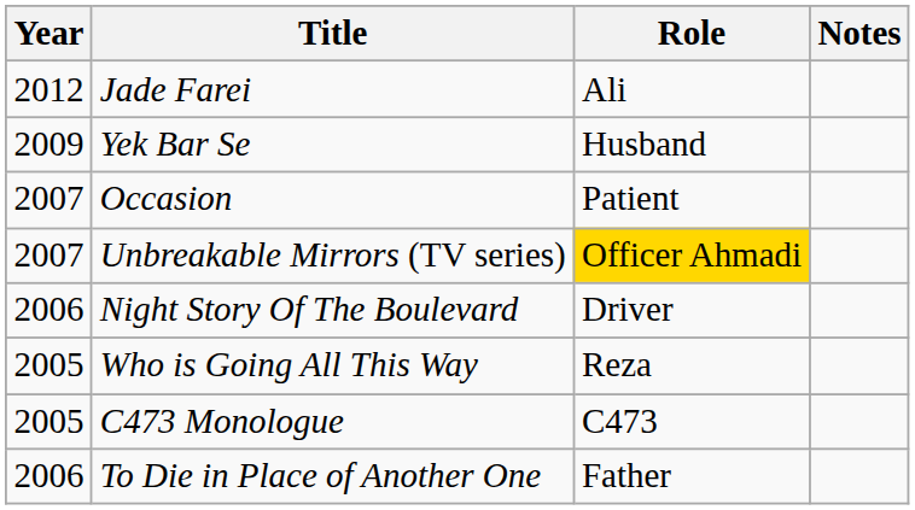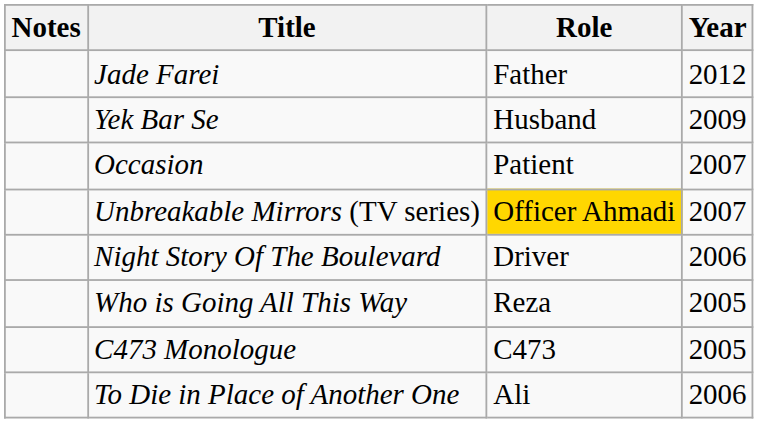 <table class="wikitable sortable">
 <tr>
-<th>Year</th>
+<th>Notes</th>
 <th>Title</th>
 <th>Role</th>
-<th>Notes</th>
+<th>Year</th>
 </tr>
 <tr>
+<td></td>
+<td><em>Jade Farei</em></td>
+<td>Father</td>
 <td>2012</td>
-<td><em>Jade Farei</em></td>
-<td>Ali</td>
-<td></td>
 </tr>
 <tr>
-<td>2009</td>
+<td></td>
 <td><em>Yek Bar Se</em></td>
 <td>Husband</td>
-<td></td>
+<td>2009</td>
 </tr>
 <tr>
-<td>2007</td>
+<td></td>
 <td><em>Occasion</em></td>
 <td>Patient</td>
-<td></td>
+<td>2007</td>
 </tr>
 <tr>
-<td>2007</td>
+<td></td>
 <td><em>Unbreakable Mirrors</em> (TV series)</td>
 <td style="background: gold;">Officer Ahmadi</td>
-<td></td>
+<td>2007</td>
 </tr>
 <tr>
-<td>2006</td>
+<td></td>
 <td><em>Night Story Of The Boulevard</em></td>
 <td>Driver</td>
-<td></td>
+<td>2006</td>
 </tr>
 <tr>
-<td>2005</td>
+<td></td>
 <td><em>Who is Going All This Way</em></td>
 <td>Reza</td>
-<td></td>
+<td>2005</td>
 </tr>
 <tr>
-<td>2005</td>
+<td></td>
 <td><em>C473 Monologue</em></td>
 <td>C473</td>
-<td></td>
+<td>2005</td>
 </tr>
 <tr>
+<td></td>
+<td><em>To Die in Place of Another One</em></td>
+<td>Ali</td>
 <td>2006</td>
-<td><em>To Die in Place of Another One</em></td>
-<td>Father</td>
-<td></td>
 </tr>
 </table>
